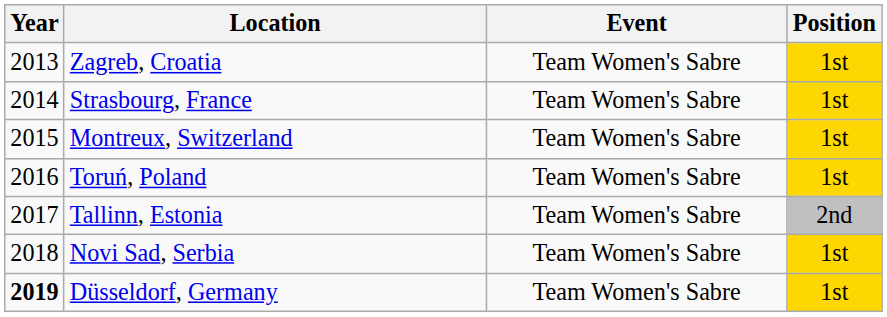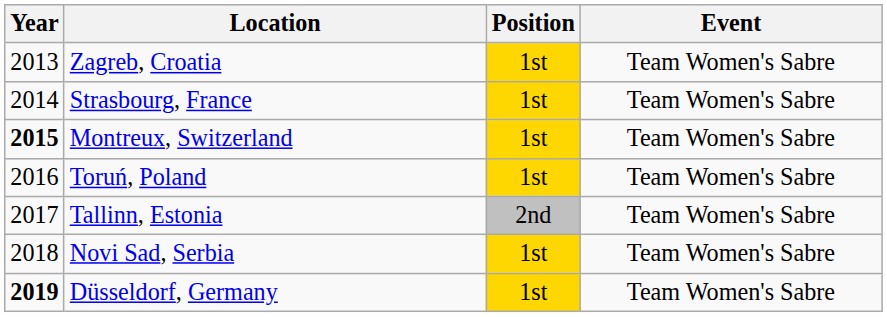 <table class="wikitable" style="text-align:center;">
 <tr>
 <th>Year</th>
 <th style="width:17em">Location</th>
+<th>Position</th>
 <th style="width:12em">Event</th>
-<th>Position</th>
 </tr>
 <tr>
 <td>2013</td>
 <td rowspan="1" align="left"> <a href='#'>Zagreb</a>, <a href='#'>Croatia</a></td>
+<td bgcolor="gold">1st</td>
 <td>Team Women's Sabre</td>
-<td bgcolor="gold">1st</td>
 </tr>
 <tr>
 <td>2014</td>
 <td rowspan="1" align="left"> <a href='#'>Strasbourg</a>, <a href='#'>France</a></td>
+<td bgcolor="gold">1st</td>
 <td>Team Women's Sabre</td>
-<td bgcolor="gold">1st</td>
 </tr>
 <tr>
-<td>2015</td>
+<td><strong>2015</strong></td>
 <td rowspan="1" align="left"> <a href='#'>Montreux</a>, <a href='#'>Switzerland</a></td>
+<td bgcolor="gold">1st</td>
 <td>Team Women's Sabre</td>
-<td bgcolor="gold">1st</td>
 </tr>
 <tr>
 <td>2016</td>
 <td rowspan="1" align="left"> <a href='#'>Toruń</a>, <a href='#'>Poland</a></td>
+<td bgcolor="gold">1st</td>
 <td>Team Women's Sabre</td>
-<td bgcolor="gold">1st</td>
 </tr>
 <tr>
 <td>2017</td>
 <td rowspan="1" align="left"> <a href='#'>Tallinn</a>, <a href='#'>Estonia</a></td>
+<td bgcolor="silver">2nd</td>
 <td>Team Women's Sabre</td>
-<td bgcolor="silver">2nd</td>
 </tr>
 <tr>
 <td>2018</td>
 <td rowspan="1" align="left"> <a href='#'>Novi Sad</a>, <a href='#'>Serbia</a></td>
+<td bgcolor="gold">1st</td>
 <td>Team Women's Sabre</td>
-<td bgcolor="gold">1st</td>
 </tr>
 <tr>
 <td><strong>2019</strong></td>
 <td rowspan="1" align="left"> <a href='#'>Düsseldorf</a>, <a href='#'>Germany</a></td>
+<td bgcolor="gold">1st</td>
 <td>Team Women's Sabre</td>
-<td bgcolor="gold">1st</td>
 </tr>
 </table>
